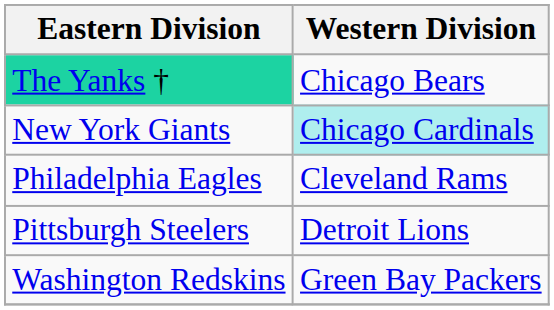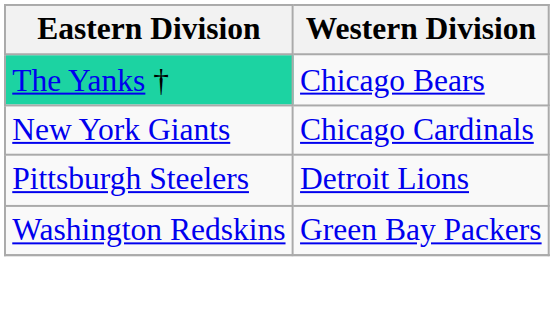 <table class="wikitable">
 <tr>
 <th><strong>Eastern Division</strong></th>
 <th><strong>Western Division</strong></th>
 </tr>
 <tr>
 <td style="background-color: #1CD3A2;"><a href='#'>The Yanks</a> †</td>
 <td><a href='#'>Chicago Bears</a></td>
 </tr>
 <tr>
 <td><a href='#'>New York Giants</a></td>
-<td style="background: paleturquoise;"><a href='#'>Chicago Cardinals</a></td>
-</tr>
-<tr>
-<td><a href='#'>Philadelphia Eagles</a></td>
-<td><a href='#'>Cleveland Rams</a></td>
+<td><a href='#'>Chicago Cardinals</a></td>
 </tr>
 <tr>
 <td><a href='#'>Pittsburgh Steelers</a></td>
 <td><a href='#'>Detroit Lions</a></td>
 </tr>
 <tr>
 <td><a href='#'>Washington Redskins</a></td>
 <td><a href='#'>Green Bay Packers</a></td>
 </tr>
 <tr>
 </tr>
 </table>
